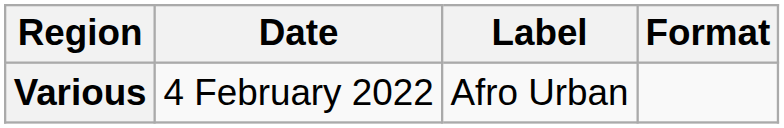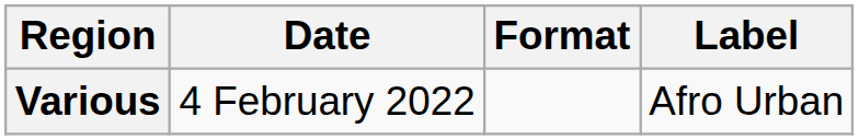 <table class="wikitable plainrowheaders">
 <tr>
 <th scope="col">Region</th>
 <th scope="col">Date</th>
+<th scope="col">Format</th>
 <th scope="col">Label</th>
-<th scope="col">Format</th>
 </tr>
 <tr>
 <th scope="row">Various</th>
 <td>4 February 2022</td>
+<td></td>
 <td>Afro Urban</td>
-<td></td>
 </tr>
 </table>
